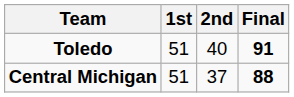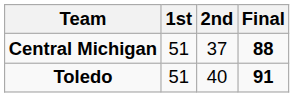 <table class="wikitable" style="text-align:center">
 <tr>
 <th>Team</th>
 <th>1st</th>
 <th>2nd</th>
 <th>Final</th>
 </tr>
 <tr>
+<td><strong>Central Michigan</strong></td>
+<td>51</td>
+<td>37</td>
+<td><strong>88</strong></td>
+</tr>
+<tr>
 <td><strong>Toledo</strong></td>
 <td>51</td>
 <td>40</td>
 <td><strong>91</strong></td>
 </tr>
-<tr>
-<td><strong>Central Michigan</strong></td>
-<td>51</td>
-<td>37</td>
-<td><strong>88</strong></td>
-</tr>
 </table>
